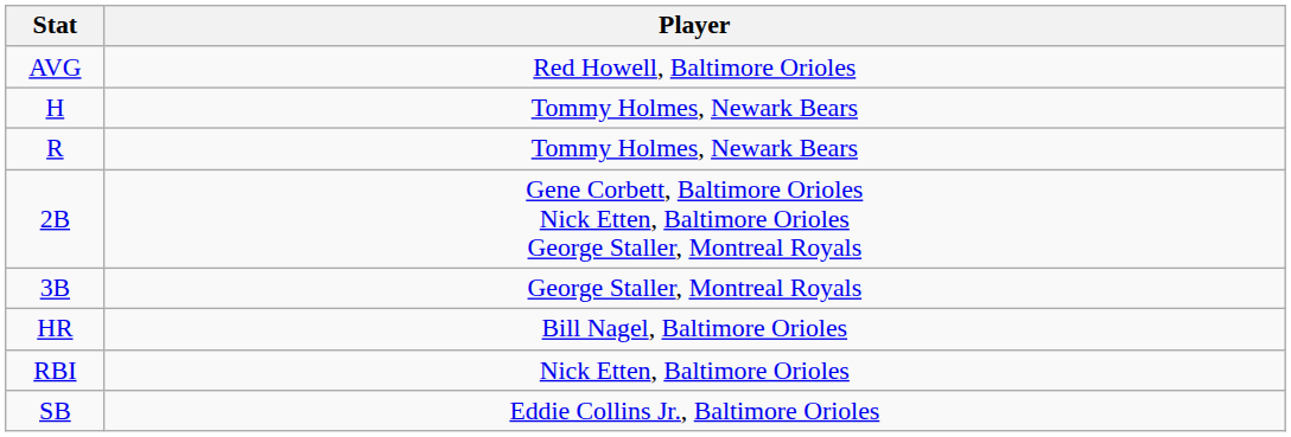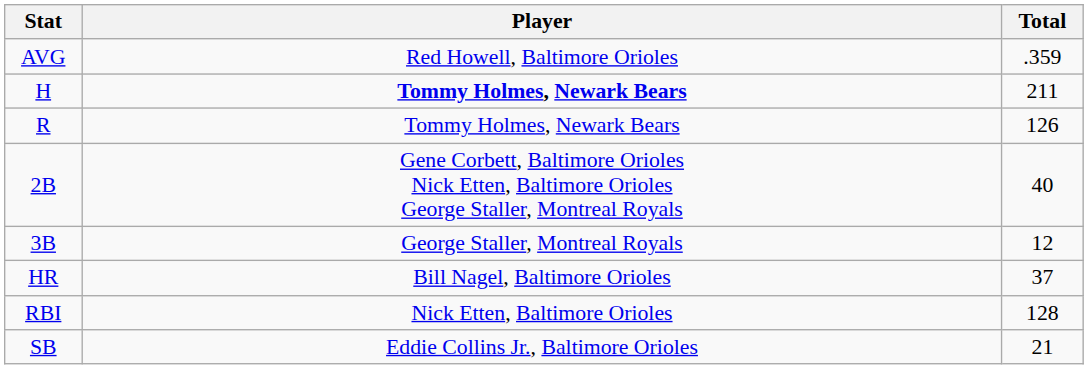 <table class="wikitable" width="40%" style="text-align:center;">
 <tr>
 <th width="5%">Stat</th>
 <th width="60%">Player</th>
+<th width="5%">Total</th>
 </tr>
 <tr>
 <td><a href='#'>AVG</a></td>
 <td><a href='#'>Red Howell</a>, <a href='#'>Baltimore Orioles</a></td>
+<td>.359</td>
 </tr>
 <tr>
 <td><a href='#'>H</a></td>
-<td><a href='#'>Tommy Holmes</a>, <a href='#'>Newark Bears</a></td>
+<td><strong><a href='#'>Tommy Holmes</a>, <a href='#'>Newark Bears</a></strong></td>
+<td>211</td>
 </tr>
 <tr>
 <td><a href='#'>R</a></td>
 <td><a href='#'>Tommy Holmes</a>, <a href='#'>Newark Bears</a></td>
+<td>126</td>
 </tr>
 <tr>
 <td><a href='#'>2B</a></td>
 <td><a href='#'>Gene Corbett</a>, <a href='#'>Baltimore Orioles</a> <br> <a href='#'>Nick Etten</a>, <a href='#'>Baltimore Orioles</a> <br> <a href='#'>George Staller</a>, <a href='#'>Montreal Royals</a></td>
+<td>40</td>
 </tr>
 <tr>
 <td><a href='#'>3B</a></td>
 <td><a href='#'>George Staller</a>, <a href='#'>Montreal Royals</a></td>
+<td>12</td>
 </tr>
 <tr>
 <td><a href='#'>HR</a></td>
 <td><a href='#'>Bill Nagel</a>, <a href='#'>Baltimore Orioles</a></td>
+<td>37</td>
 </tr>
 <tr>
 <td><a href='#'>RBI</a></td>
 <td><a href='#'>Nick Etten</a>, <a href='#'>Baltimore Orioles</a></td>
+<td>128</td>
 </tr>
 <tr>
 <td><a href='#'>SB</a></td>
 <td><a href='#'>Eddie Collins Jr.</a>, <a href='#'>Baltimore Orioles</a></td>
+<td>21</td>
 </tr>
 </table>
